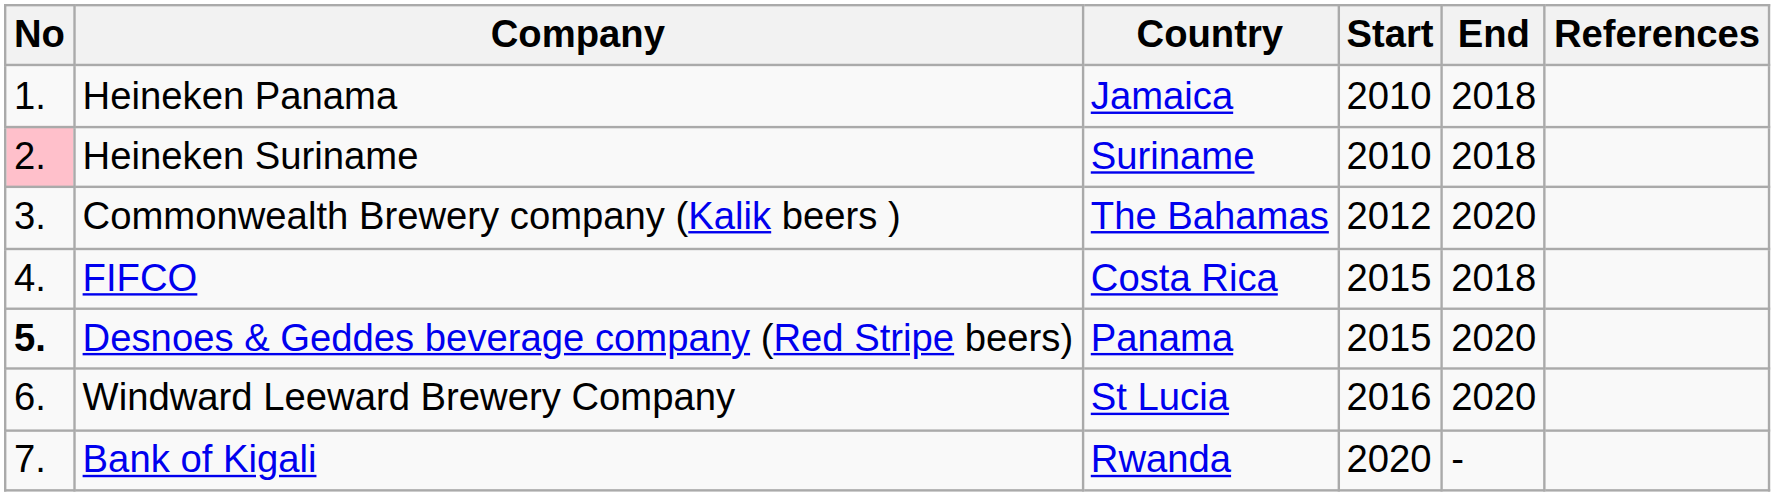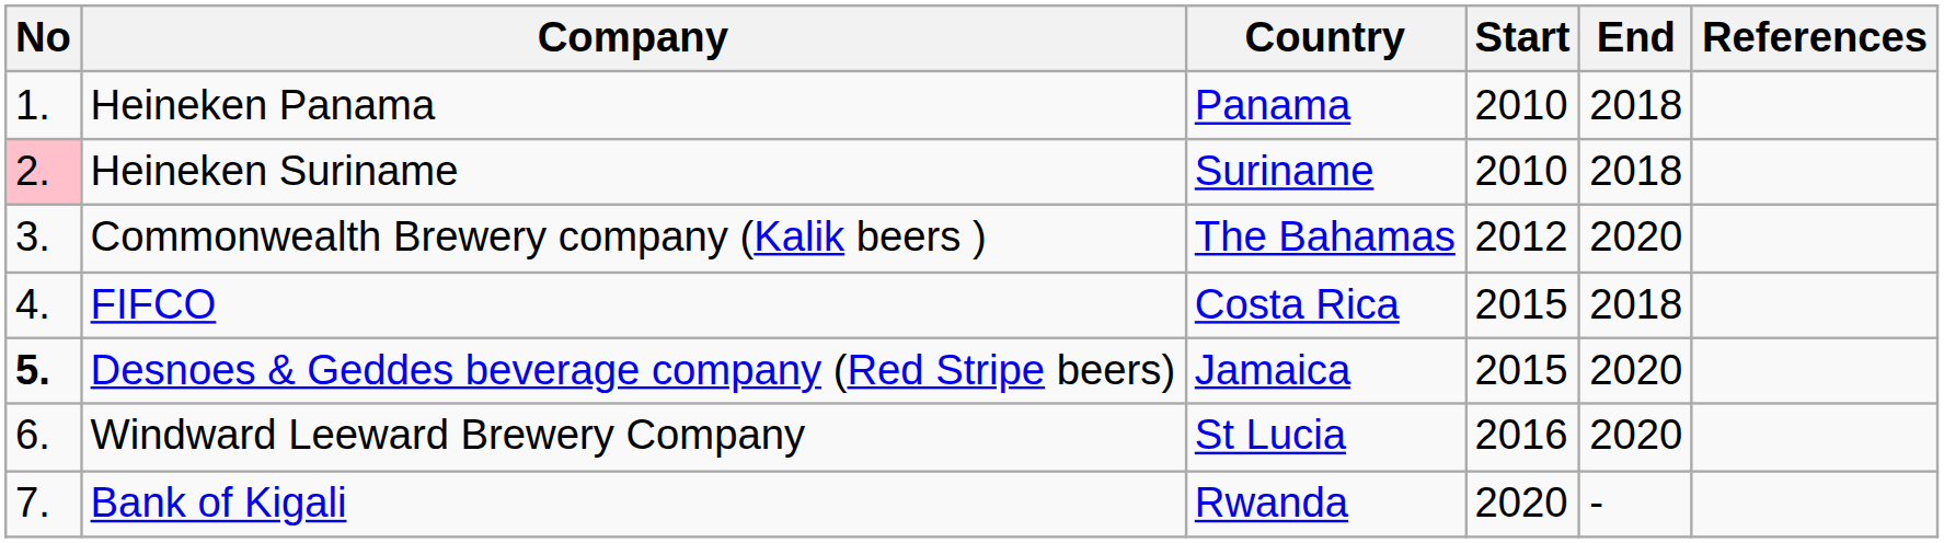 <table class="wikitable">
 <tr>
 <th>No</th>
 <th>Company</th>
 <th>Country</th>
 <th>Start</th>
 <th>End</th>
 <th>References</th>
 </tr>
 <tr>
 <td>1.</td>
 <td>Heineken Panama</td>
-<td><a href='#'>Jamaica</a></td>
+<td><a href='#'>Panama</a></td>
 <td>2010</td>
 <td>2018</td>
 <td></td>
 </tr>
 <tr>
 <td style="background: pink;">2.</td>
 <td>Heineken Suriname</td>
 <td><a href='#'>Suriname</a></td>
 <td>2010</td>
 <td>2018</td>
 <td></td>
 </tr>
 <tr>
 <td>3.</td>
 <td>Commonwealth Brewery company (<a href='#'>Kalik</a> beers )</td>
 <td><a href='#'>The Bahamas</a></td>
 <td>2012</td>
 <td>2020</td>
 <td></td>
 </tr>
 <tr>
 <td>4.</td>
 <td><a href='#'>FIFCO</a></td>
 <td><a href='#'>Costa Rica</a></td>
 <td>2015</td>
 <td>2018</td>
 <td></td>
 </tr>
 <tr>
 <td><strong>5.</strong></td>
 <td><a href='#'>Desnoes & Geddes beverage company</a> (<a href='#'>Red Stripe</a> beers)</td>
-<td><a href='#'>Panama</a></td>
+<td><a href='#'>Jamaica</a></td>
 <td>2015</td>
 <td>2020</td>
 <td></td>
 </tr>
 <tr>
 <td>6.</td>
 <td>Windward Leeward Brewery Company</td>
 <td><a href='#'>St Lucia</a></td>
 <td>2016</td>
 <td>2020</td>
 <td></td>
 </tr>
 <tr>
 <td>7.</td>
 <td><a href='#'>Bank of Kigali</a></td>
 <td><a href='#'>Rwanda</a></td>
 <td>2020</td>
 <td>-</td>
 <td></td>
 </tr>
 </table>
